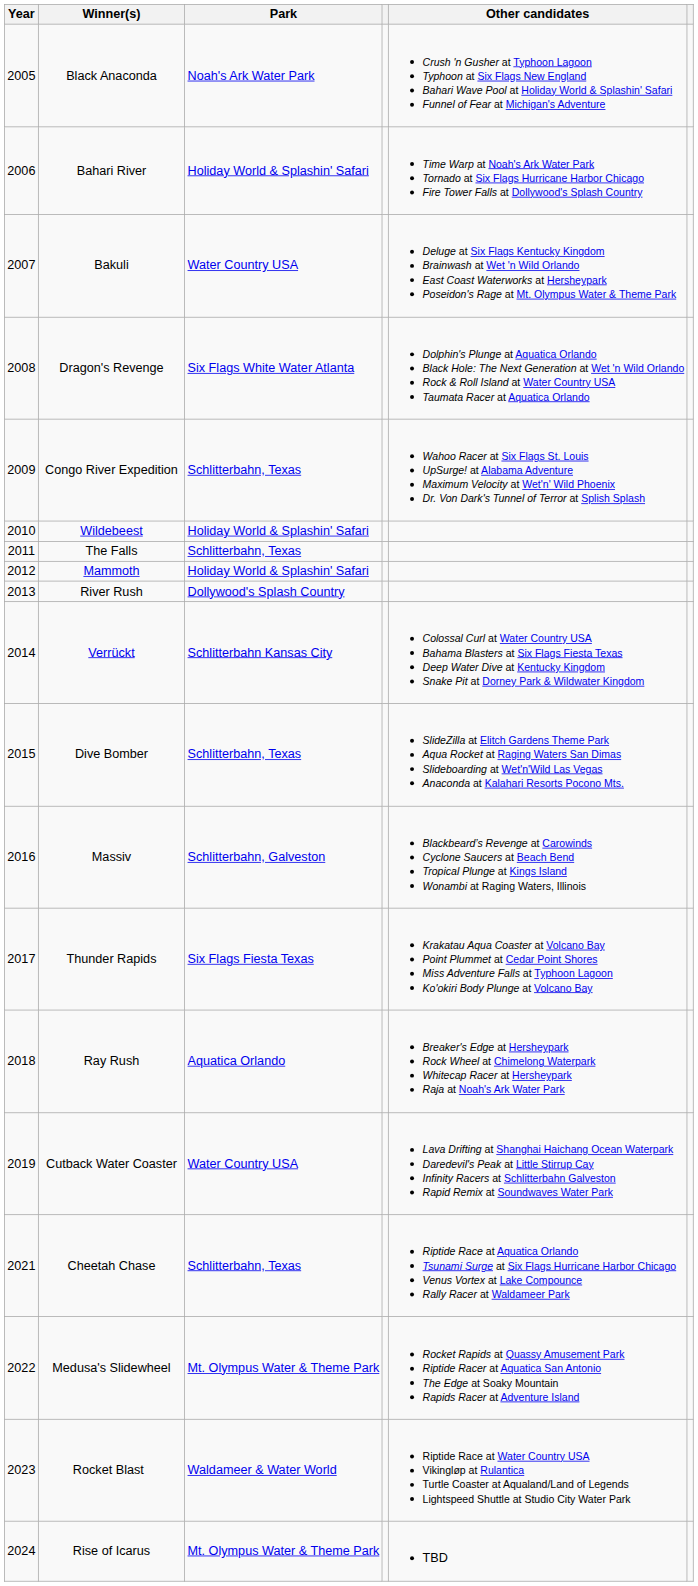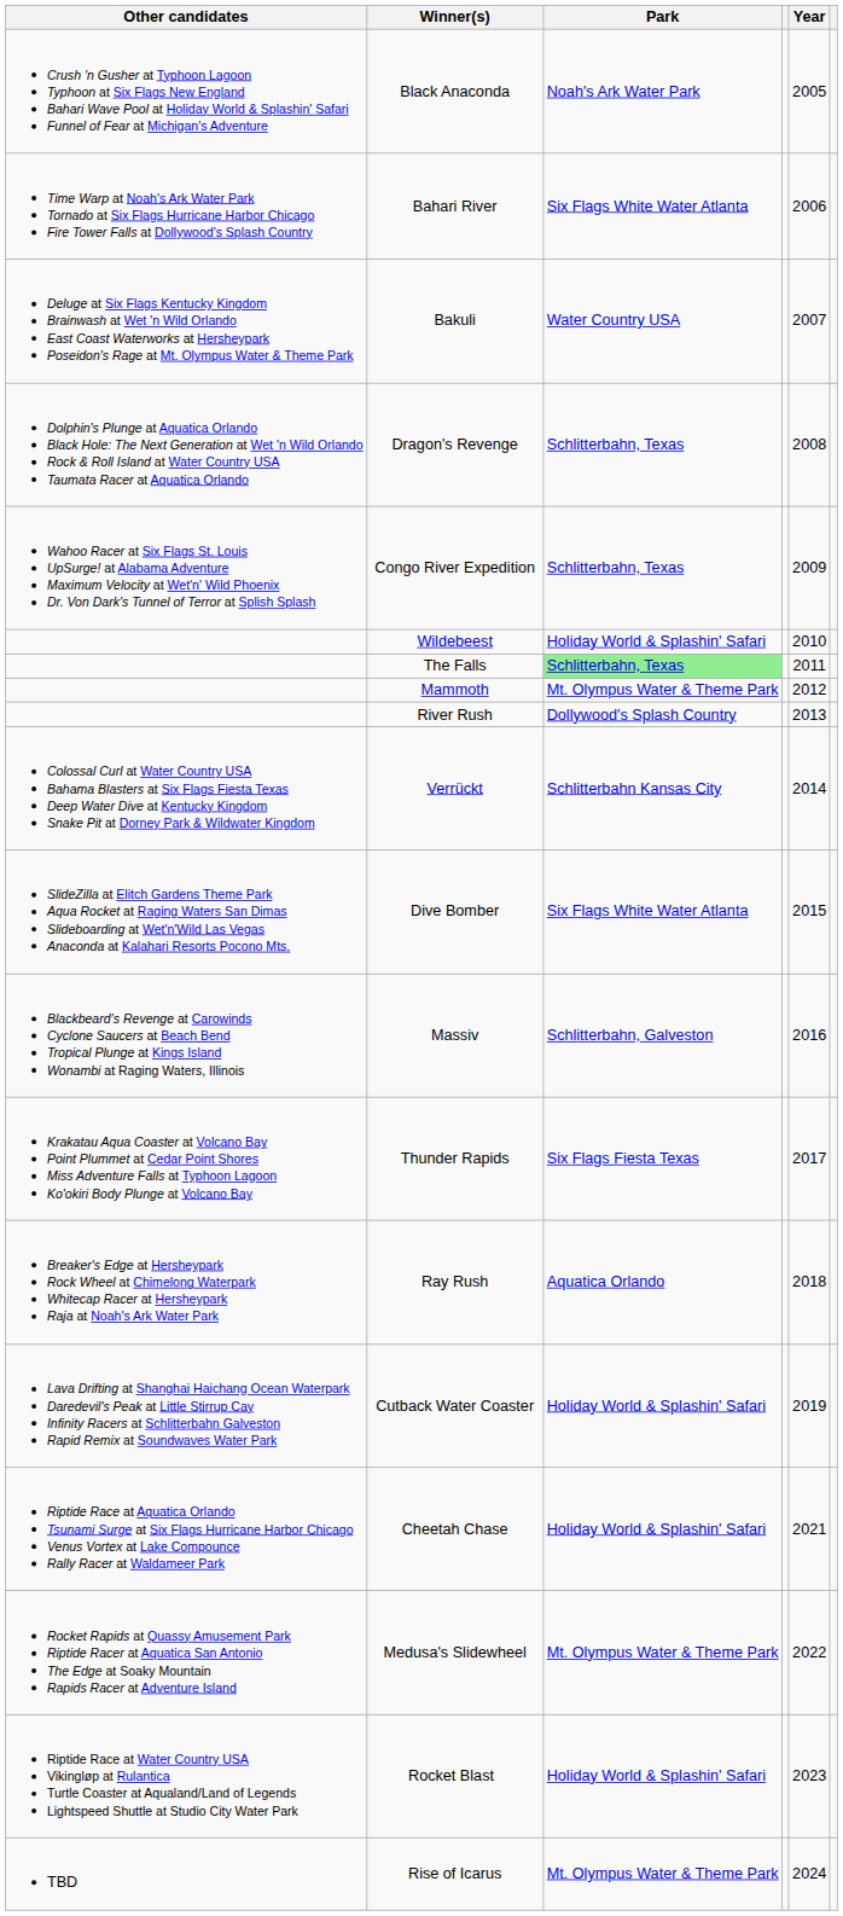 <table class="wikitable sortable">
 <tr>
-<th>Year</th>
+<th>Other candidates</th>
 <th>Winner(s)</th>
 <th>Park</th>
 <th></th>
-<th>Other candidates</th>
+<th>Year</th>
 <th class="unsortable"></th>
 </tr>
 <tr>
-<td align="center">2005</td>
+<td><br><ul><li><small><em>Crush 'n Gusher</em> at <a href='#'>Typhoon Lagoon</a></small></li><li><small><em>Typhoon</em> at <a href='#'>Six Flags New England</a></small></li><li><small><em>Bahari Wave Pool</em> at <a href='#'>Holiday World & Splashin' Safari</a></small></li><li><small><em>Funnel of Fear</em> at <a href='#'>Michigan's Adventure</a></small></li></ul></td>
 <td align="center">Black Anaconda</td>
 <td><a href='#'>Noah's Ark Water Park</a></td>
 <td></td>
-<td><br><ul><li><small><em>Crush 'n Gusher</em> at <a href='#'>Typhoon Lagoon</a></small></li><li><small><em>Typhoon</em> at <a href='#'>Six Flags New England</a></small></li><li><small><em>Bahari Wave Pool</em> at <a href='#'>Holiday World & Splashin' Safari</a></small></li><li><small><em>Funnel of Fear</em> at <a href='#'>Michigan's Adventure</a></small></li></ul></td>
+<td align="center">2005</td>
 <td align="center"></td>
 </tr>
 <tr>
+<td><br><ul><li><small><em>Time Warp</em> at <a href='#'>Noah's Ark Water Park</a></small></li><li><small><em>Tornado</em> at <a href='#'>Six Flags Hurricane Harbor Chicago</a></small></li><li><small><em>Fire Tower Falls</em> at <a href='#'>Dollywood's Splash Country</a></small></li></ul></td>
+<td align="center">Bahari River</td>
+<td><a href='#'>Six Flags White Water Atlanta</a></td>
+<td></td>
 <td align="center">2006</td>
-<td align="center">Bahari River</td>
-<td><a href='#'>Holiday World & Splashin' Safari</a></td>
-<td></td>
-<td><br><ul><li><small><em>Time Warp</em> at <a href='#'>Noah's Ark Water Park</a></small></li><li><small><em>Tornado</em> at <a href='#'>Six Flags Hurricane Harbor Chicago</a></small></li><li><small><em>Fire Tower Falls</em> at <a href='#'>Dollywood's Splash Country</a></small></li></ul></td>
 <td align="center"></td>
 </tr>
 <tr>
-<td align="center">2007</td>
+<td><br><ul><li><small><em>Deluge</em> at <a href='#'>Six Flags Kentucky Kingdom</a></small></li><li><small><em>Brainwash</em> at <a href='#'>Wet 'n Wild Orlando</a></small></li><li><small><em>East Coast Waterworks</em> at <a href='#'>Hersheypark</a></small></li><li><small><em>Poseidon's Rage</em> at <a href='#'>Mt. Olympus Water & Theme Park</a></small></li></ul></td>
 <td align="center">Bakuli</td>
 <td><a href='#'>Water Country USA</a></td>
 <td></td>
-<td><br><ul><li><small><em>Deluge</em> at <a href='#'>Six Flags Kentucky Kingdom</a></small></li><li><small><em>Brainwash</em> at <a href='#'>Wet 'n Wild Orlando</a></small></li><li><small><em>East Coast Waterworks</em> at <a href='#'>Hersheypark</a></small></li><li><small><em>Poseidon's Rage</em> at <a href='#'>Mt. Olympus Water & Theme Park</a></small></li></ul></td>
+<td align="center">2007</td>
 <td align="center"></td>
 </tr>
 <tr>
+<td><br><ul><li><small><em>Dolphin's Plunge</em> at <a href='#'>Aquatica Orlando</a></small></li><li><small><em>Black Hole: The Next Generation</em> at <a href='#'>Wet 'n Wild Orlando</a></small></li><li><small><em>Rock & Roll Island</em> at <a href='#'>Water Country USA</a></small></li><li><small><em>Taumata Racer</em> at <a href='#'>Aquatica Orlando</a></small></li></ul></td>
+<td align="center">Dragon's Revenge</td>
+<td><a href='#'>Schlitterbahn, Texas</a></td>
+<td></td>
 <td align="center">2008</td>
-<td align="center">Dragon's Revenge</td>
-<td><a href='#'>Six Flags White Water Atlanta</a></td>
-<td></td>
-<td><br><ul><li><small><em>Dolphin's Plunge</em> at <a href='#'>Aquatica Orlando</a></small></li><li><small><em>Black Hole: The Next Generation</em> at <a href='#'>Wet 'n Wild Orlando</a></small></li><li><small><em>Rock & Roll Island</em> at <a href='#'>Water Country USA</a></small></li><li><small><em>Taumata Racer</em> at <a href='#'>Aquatica Orlando</a></small></li></ul></td>
 <td align="center"></td>
 </tr>
 <tr>
-<td align="center">2009</td>
+<td><br><ul><li><small><em>Wahoo Racer</em> at <a href='#'>Six Flags St. Louis</a></small></li><li><small><em>UpSurge!</em> at <a href='#'>Alabama Adventure</a></small></li><li><small><em>Maximum Velocity</em> at <a href='#'>Wet'n' Wild Phoenix</a></small></li><li><small><em>Dr. Von Dark's Tunnel of Terror</em> at <a href='#'>Splish Splash</a></small></li></ul></td>
 <td align="center">Congo River Expedition</td>
 <td><a href='#'>Schlitterbahn, Texas</a></td>
 <td></td>
-<td><br><ul><li><small><em>Wahoo Racer</em> at <a href='#'>Six Flags St. Louis</a></small></li><li><small><em>UpSurge!</em> at <a href='#'>Alabama Adventure</a></small></li><li><small><em>Maximum Velocity</em> at <a href='#'>Wet'n' Wild Phoenix</a></small></li><li><small><em>Dr. Von Dark's Tunnel of Terror</em> at <a href='#'>Splish Splash</a></small></li></ul></td>
+<td align="center">2009</td>
 <td align="center"></td>
 </tr>
 <tr>
-<td align="center">2010</td>
+<td></td>
 <td align="center"><a href='#'>Wildebeest</a></td>
 <td><a href='#'>Holiday World & Splashin' Safari</a></td>
 <td></td>
-<td></td>
+<td align="center">2010</td>
 <td align="center"></td>
 </tr>
 <tr>
+<td></td>
+<td align="center">The Falls</td>
+<td style="background: lightgreen;"><a href='#'>Schlitterbahn, Texas</a></td>
+<td></td>
 <td align="center">2011</td>
-<td align="center">The Falls</td>
-<td><a href='#'>Schlitterbahn, Texas</a></td>
-<td></td>
-<td></td>
 <td align="center"></td>
 </tr>
 <tr>
+<td></td>
+<td align="center"><a href='#'>Mammoth</a></td>
+<td><a href='#'>Mt. Olympus Water & Theme Park</a></td>
+<td></td>
 <td align="center">2012</td>
-<td align="center"><a href='#'>Mammoth</a></td>
-<td><a href='#'>Holiday World & Splashin' Safari</a></td>
-<td></td>
-<td></td>
 <td align="center"></td>
 </tr>
 <tr>
-<td align="center">2013</td>
+<td></td>
 <td align="center">River Rush</td>
 <td><a href='#'>Dollywood's Splash Country</a></td>
 <td></td>
-<td></td>
+<td align="center">2013</td>
 <td align="center"></td>
 </tr>
 <tr>
-<td align="center">2014</td>
+<td><br><ul><li><small><em>Colossal Curl</em> at <a href='#'>Water Country USA</a></small></li><li><small><em>Bahama Blasters</em> at <a href='#'>Six Flags Fiesta Texas</a></small></li><li><small><em>Deep Water Dive</em> at <a href='#'>Kentucky Kingdom</a></small></li><li><small><em>Snake Pit</em> at <a href='#'>Dorney Park & Wildwater Kingdom</a></small></li></ul></td>
 <td align="center"><a href='#'>Verrückt</a></td>
 <td><a href='#'>Schlitterbahn Kansas City</a></td>
 <td></td>
-<td><br><ul><li><small><em>Colossal Curl</em> at <a href='#'>Water Country USA</a></small></li><li><small><em>Bahama Blasters</em> at <a href='#'>Six Flags Fiesta Texas</a></small></li><li><small><em>Deep Water Dive</em> at <a href='#'>Kentucky Kingdom</a></small></li><li><small><em>Snake Pit</em> at <a href='#'>Dorney Park & Wildwater Kingdom</a></small></li></ul></td>
+<td align="center">2014</td>
 <td align="center"></td>
 </tr>
 <tr>
+<td><br><ul><li><small><em>SlideZilla</em> at <a href='#'>Elitch Gardens Theme Park</a></small></li><li><small><em>Aqua Rocket</em> at <a href='#'>Raging Waters San Dimas</a></small></li><li><small><em>Slideboarding</em> at <a href='#'>Wet'n'Wild Las Vegas</a></small></li><li><small><em>Anaconda</em> at <a href='#'>Kalahari Resorts Pocono Mts.</a></small></li></ul></td>
+<td align="center">Dive Bomber</td>
+<td><a href='#'>Six Flags White Water Atlanta</a></td>
+<td></td>
 <td align="center">2015</td>
-<td align="center">Dive Bomber</td>
-<td><a href='#'>Schlitterbahn, Texas</a></td>
-<td></td>
-<td><br><ul><li><small><em>SlideZilla</em> at <a href='#'>Elitch Gardens Theme Park</a></small></li><li><small><em>Aqua Rocket</em> at <a href='#'>Raging Waters San Dimas</a></small></li><li><small><em>Slideboarding</em> at <a href='#'>Wet'n'Wild Las Vegas</a></small></li><li><small><em>Anaconda</em> at <a href='#'>Kalahari Resorts Pocono Mts.</a></small></li></ul></td>
 <td align="center"></td>
 </tr>
 <tr>
-<td align="center">2016</td>
+<td><br><ul><li><small><em>Blackbeard’s Revenge</em> at <a href='#'>Carowinds</a></small></li><li><small><em>Cyclone Saucers</em> at <a href='#'>Beach Bend</a></small></li><li><small><em>Tropical Plunge</em> at <a href='#'>Kings Island</a></small></li><li><small><em>Wonambi</em> at Raging Waters, Illinois</small></li></ul></td>
 <td align="center">Massiv</td>
 <td><a href='#'>Schlitterbahn, Galveston</a></td>
 <td></td>
-<td><br><ul><li><small><em>Blackbeard’s Revenge</em> at <a href='#'>Carowinds</a></small></li><li><small><em>Cyclone Saucers</em> at <a href='#'>Beach Bend</a></small></li><li><small><em>Tropical Plunge</em> at <a href='#'>Kings Island</a></small></li><li><small><em>Wonambi</em> at Raging Waters, Illinois</small></li></ul></td>
+<td align="center">2016</td>
 <td align="center"></td>
 </tr>
 <tr>
-<td align="center">2017</td>
+<td><br><ul><li><small><em>Krakatau Aqua Coaster</em> at <a href='#'>Volcano Bay</a></small></li><li><small><em>Point Plummet</em> at <a href='#'>Cedar Point Shores</a></small></li><li><small><em>Miss Adventure Falls</em> at <a href='#'>Typhoon Lagoon</a></small></li><li><small><em>Ko'okiri Body Plunge</em> at <a href='#'>Volcano Bay</a></small></li></ul></td>
 <td align="center">Thunder Rapids</td>
 <td><a href='#'>Six Flags Fiesta Texas</a></td>
 <td></td>
-<td><br><ul><li><small><em>Krakatau Aqua Coaster</em> at <a href='#'>Volcano Bay</a></small></li><li><small><em>Point Plummet</em> at <a href='#'>Cedar Point Shores</a></small></li><li><small><em>Miss Adventure Falls</em> at <a href='#'>Typhoon Lagoon</a></small></li><li><small><em>Ko'okiri Body Plunge</em> at <a href='#'>Volcano Bay</a></small></li></ul></td>
+<td align="center">2017</td>
 <td align="center"></td>
 </tr>
 <tr>
-<td align="center">2018</td>
+<td><br><ul><li><small><em>Breaker's Edge</em> at <a href='#'>Hersheypark</a></small></li><li><small><em>Rock Wheel</em> at <a href='#'>Chimelong Waterpark</a></small></li><li><small><em>Whitecap Racer</em> at <a href='#'>Hersheypark</a></small></li><li><small><em>Raja</em> at <a href='#'>Noah's Ark Water Park</a></small></li></ul></td>
 <td align="center">Ray Rush</td>
 <td><a href='#'>Aquatica Orlando</a></td>
 <td></td>
-<td><br><ul><li><small><em>Breaker's Edge</em> at <a href='#'>Hersheypark</a></small></li><li><small><em>Rock Wheel</em> at <a href='#'>Chimelong Waterpark</a></small></li><li><small><em>Whitecap Racer</em> at <a href='#'>Hersheypark</a></small></li><li><small><em>Raja</em> at <a href='#'>Noah's Ark Water Park</a></small></li></ul></td>
+<td align="center">2018</td>
 <td align="center"></td>
 </tr>
 <tr>
+<td><br><ul><li><small><em>Lava Drifting</em> at <a href='#'>Shanghai Haichang Ocean Waterpark</a></small></li><li><small><em>Daredevil's Peak</em> at <a href='#'>Little Stirrup Cay</a></small></li><li><small><em>Infinity Racers</em> at <a href='#'>Schlitterbahn Galveston</a></small></li><li><small><em>Rapid Remix</em> at <a href='#'>Soundwaves Water Park</a></small></li></ul></td>
+<td align="center">Cutback Water Coaster</td>
+<td><a href='#'>Holiday World & Splashin' Safari</a></td>
+<td></td>
 <td align="center">2019</td>
-<td align="center">Cutback Water Coaster</td>
-<td><a href='#'>Water Country USA</a></td>
-<td></td>
-<td><br><ul><li><small><em>Lava Drifting</em> at <a href='#'>Shanghai Haichang Ocean Waterpark</a></small></li><li><small><em>Daredevil's Peak</em> at <a href='#'>Little Stirrup Cay</a></small></li><li><small><em>Infinity Racers</em> at <a href='#'>Schlitterbahn Galveston</a></small></li><li><small><em>Rapid Remix</em> at <a href='#'>Soundwaves Water Park</a></small></li></ul></td>
 <td align="center"></td>
 </tr>
 <tr>
+<td><br><ul><li><small><em>Riptide Race</em> at <a href='#'>Aquatica Orlando</a></small></li><li><small><em><a href='#'>Tsunami Surge</a></em> at <a href='#'>Six Flags Hurricane Harbor Chicago</a></small></li><li><small><em>Venus Vortex</em> at <a href='#'>Lake Compounce</a></small></li><li><small><em>Rally Racer</em> at <a href='#'>Waldameer Park</a></small></li></ul></td>
+<td align="center">Cheetah Chase</td>
+<td><a href='#'>Holiday World & Splashin' Safari</a></td>
+<td></td>
 <td align="center">2021</td>
-<td align="center">Cheetah Chase</td>
-<td><a href='#'>Schlitterbahn, Texas</a></td>
-<td></td>
-<td><br><ul><li><small><em>Riptide Race</em> at <a href='#'>Aquatica Orlando</a></small></li><li><small><em><a href='#'>Tsunami Surge</a></em> at <a href='#'>Six Flags Hurricane Harbor Chicago</a></small></li><li><small><em>Venus Vortex</em> at <a href='#'>Lake Compounce</a></small></li><li><small><em>Rally Racer</em> at <a href='#'>Waldameer Park</a></small></li></ul></td>
 <td align="center"></td>
 </tr>
 <tr>
-<td align="center">2022</td>
+<td><br><ul><li><small><em>Rocket Rapids</em> at <a href='#'>Quassy Amusement Park</a></small></li><li><small><em>Riptide Racer</em> at <a href='#'>Aquatica San Antonio</a></small></li><li><small><em>The Edge</em> at Soaky Mountain</small></li><li><small><em>Rapids Racer</em> at <a href='#'>Adventure Island</a></small></li></ul></td>
 <td align="center">Medusa's Slidewheel</td>
 <td><a href='#'>Mt. Olympus Water & Theme Park</a></td>
 <td></td>
-<td><br><ul><li><small><em>Rocket Rapids</em> at <a href='#'>Quassy Amusement Park</a></small></li><li><small><em>Riptide Racer</em> at <a href='#'>Aquatica San Antonio</a></small></li><li><small><em>The Edge</em> at Soaky Mountain</small></li><li><small><em>Rapids Racer</em> at <a href='#'>Adventure Island</a></small></li></ul></td>
+<td align="center">2022</td>
 <td align="center"></td>
 </tr>
 <tr>
+<td><br><ul><li><small>Riptide Race at <a href='#'>Water Country USA</a></small></li><li><small>Vikingløp at <a href='#'>Rulantica</a></small></li><li><small>Turtle Coaster at Aqualand/Land of Legends</small></li><li><small>Lightspeed Shuttle at Studio City Water Park</small></li></ul></td>
+<td><blockquote>Rocket Blast</blockquote></td>
+<td><a href='#'>Holiday World & Splashin' Safari</a></td>
+<td></td>
 <td align="center">2023</td>
-<td><blockquote>Rocket Blast</blockquote></td>
-<td><a href='#'>Waldameer & Water World</a></td>
-<td></td>
-<td><br><ul><li><small>Riptide Race at <a href='#'>Water Country USA</a></small></li><li><small>Vikingløp at <a href='#'>Rulantica</a></small></li><li><small>Turtle Coaster at Aqualand/Land of Legends</small></li><li><small>Lightspeed Shuttle at Studio City Water Park</small></li></ul></td>
 <td></td>
 </tr>
 <tr>
-<td align="center">2024</td>
+<td><br><ul><li>TBD</li></ul></td>
 <td><blockquote>Rise of Icarus</blockquote></td>
 <td><a href='#'>Mt. Olympus Water & Theme Park</a></td>
 <td></td>
-<td><br><ul><li>TBD</li></ul></td>
+<td align="center">2024</td>
 <td></td>
 </tr>
 </table>
